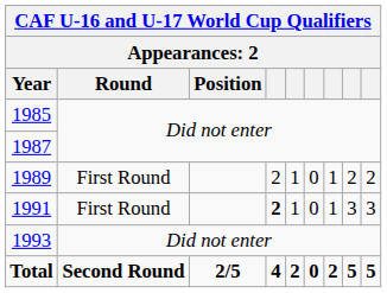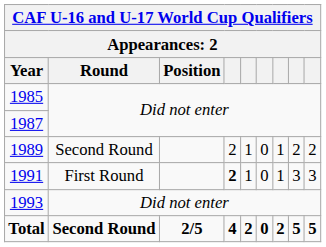 <table class="wikitable" style="text-align: center;">
 <tr>
 <th colspan=9><a href='#'>CAF U-16 and U-17 World Cup Qualifiers</a></th>
 </tr>
 <tr>
 <th colspan=9>Appearances: 2</th>
 </tr>
 <tr>
 <th>Year</th>
 <th>Round</th>
 <th>Position</th>
 <th></th>
 <th></th>
 <th></th>
 <th></th>
 <th></th>
 <th></th>
 </tr>
 <tr>
 <td><a href='#'>1985</a></td>
 <td colspan=8 rowspan=2><em>Did not enter</em></td>
 </tr>
 <tr>
 <td><a href='#'>1987</a></td>
 </tr>
 <tr>
 <td><a href='#'>1989</a></td>
-<td>First Round</td>
+<td>Second Round</td>
 <td></td>
 <td>2</td>
 <td>1</td>
 <td>0</td>
 <td>1</td>
 <td>2</td>
 <td>2</td>
 </tr>
 <tr>
 <td><a href='#'>1991</a></td>
 <td>First Round</td>
 <td></td>
 <td><strong>2</strong></td>
 <td>1</td>
 <td>0</td>
 <td>1</td>
 <td>3</td>
 <td>3</td>
 </tr>
 <tr>
 <td><a href='#'>1993</a></td>
 <td colspan=8><em>Did not enter</em></td>
 </tr>
 <tr>
 <td><strong>Total</strong></td>
 <td><strong>Second Round</strong></td>
 <td><strong>2/5</strong></td>
 <td><strong>4</strong></td>
 <td><strong>2</strong></td>
 <td><strong>0</strong></td>
 <td><strong>2</strong></td>
 <td><strong>5</strong></td>
 <td><strong>5</strong></td>
 </tr>
 </table>
